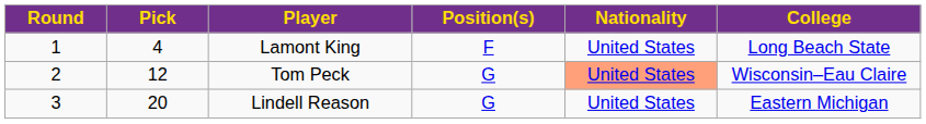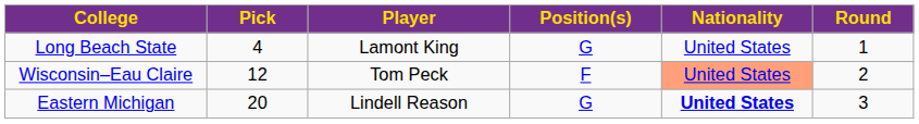 <table class="wikitable sortable sortable">
 <tr>
-<th style="background:#702F8B; color:#FEDD03" width="10%">Round</th>
+<th style="background:#702F8B; color:#FEDD03" width="20%">College</th>
 <th style="background:#702F8B; color:#FEDD03" width="10%">Pick</th>
 <th style="background:#702F8B; color:#FEDD03" width="20%">Player</th>
 <th style="background:#702F8B; color:#FEDD03" width="15%">Position(s)</th>
 <th style="background:#702F8B; color:#FEDD03" width="15%">Nationality</th>
-<th style="background:#702F8B; color:#FEDD03" width="20%">College</th>
+<th style="background:#702F8B; color:#FEDD03" width="10%">Round</th>
 </tr>
 <tr style="text-align: center">
-<td>1</td>
+<td><a href='#'>Long Beach State</a></td>
 <td>4</td>
 <td>Lamont King</td>
-<td><a href='#'>F</a></td>
+<td><a href='#'>G</a></td>
 <td> <a href='#'>United States</a></td>
-<td><a href='#'>Long Beach State</a></td>
+<td>1</td>
 </tr>
 <tr style="text-align: center">
-<td>2</td>
+<td><a href='#'>Wisconsin–Eau Claire</a></td>
 <td>12</td>
 <td>Tom Peck</td>
-<td><a href='#'>G</a></td>
+<td><a href='#'>F</a></td>
 <td style="background: lightsalmon;"> <a href='#'>United States</a></td>
-<td><a href='#'>Wisconsin–Eau Claire</a></td>
+<td>2</td>
 </tr>
 <tr style="text-align: center">
-<td>3</td>
+<td><a href='#'>Eastern Michigan</a></td>
 <td>20</td>
 <td>Lindell Reason</td>
 <td><a href='#'>G</a></td>
-<td> <a href='#'>United States</a></td>
-<td><a href='#'>Eastern Michigan</a></td>
+<td><strong> <a href='#'>United States</a></strong></td>
+<td>3</td>
 </tr>
 </table>
